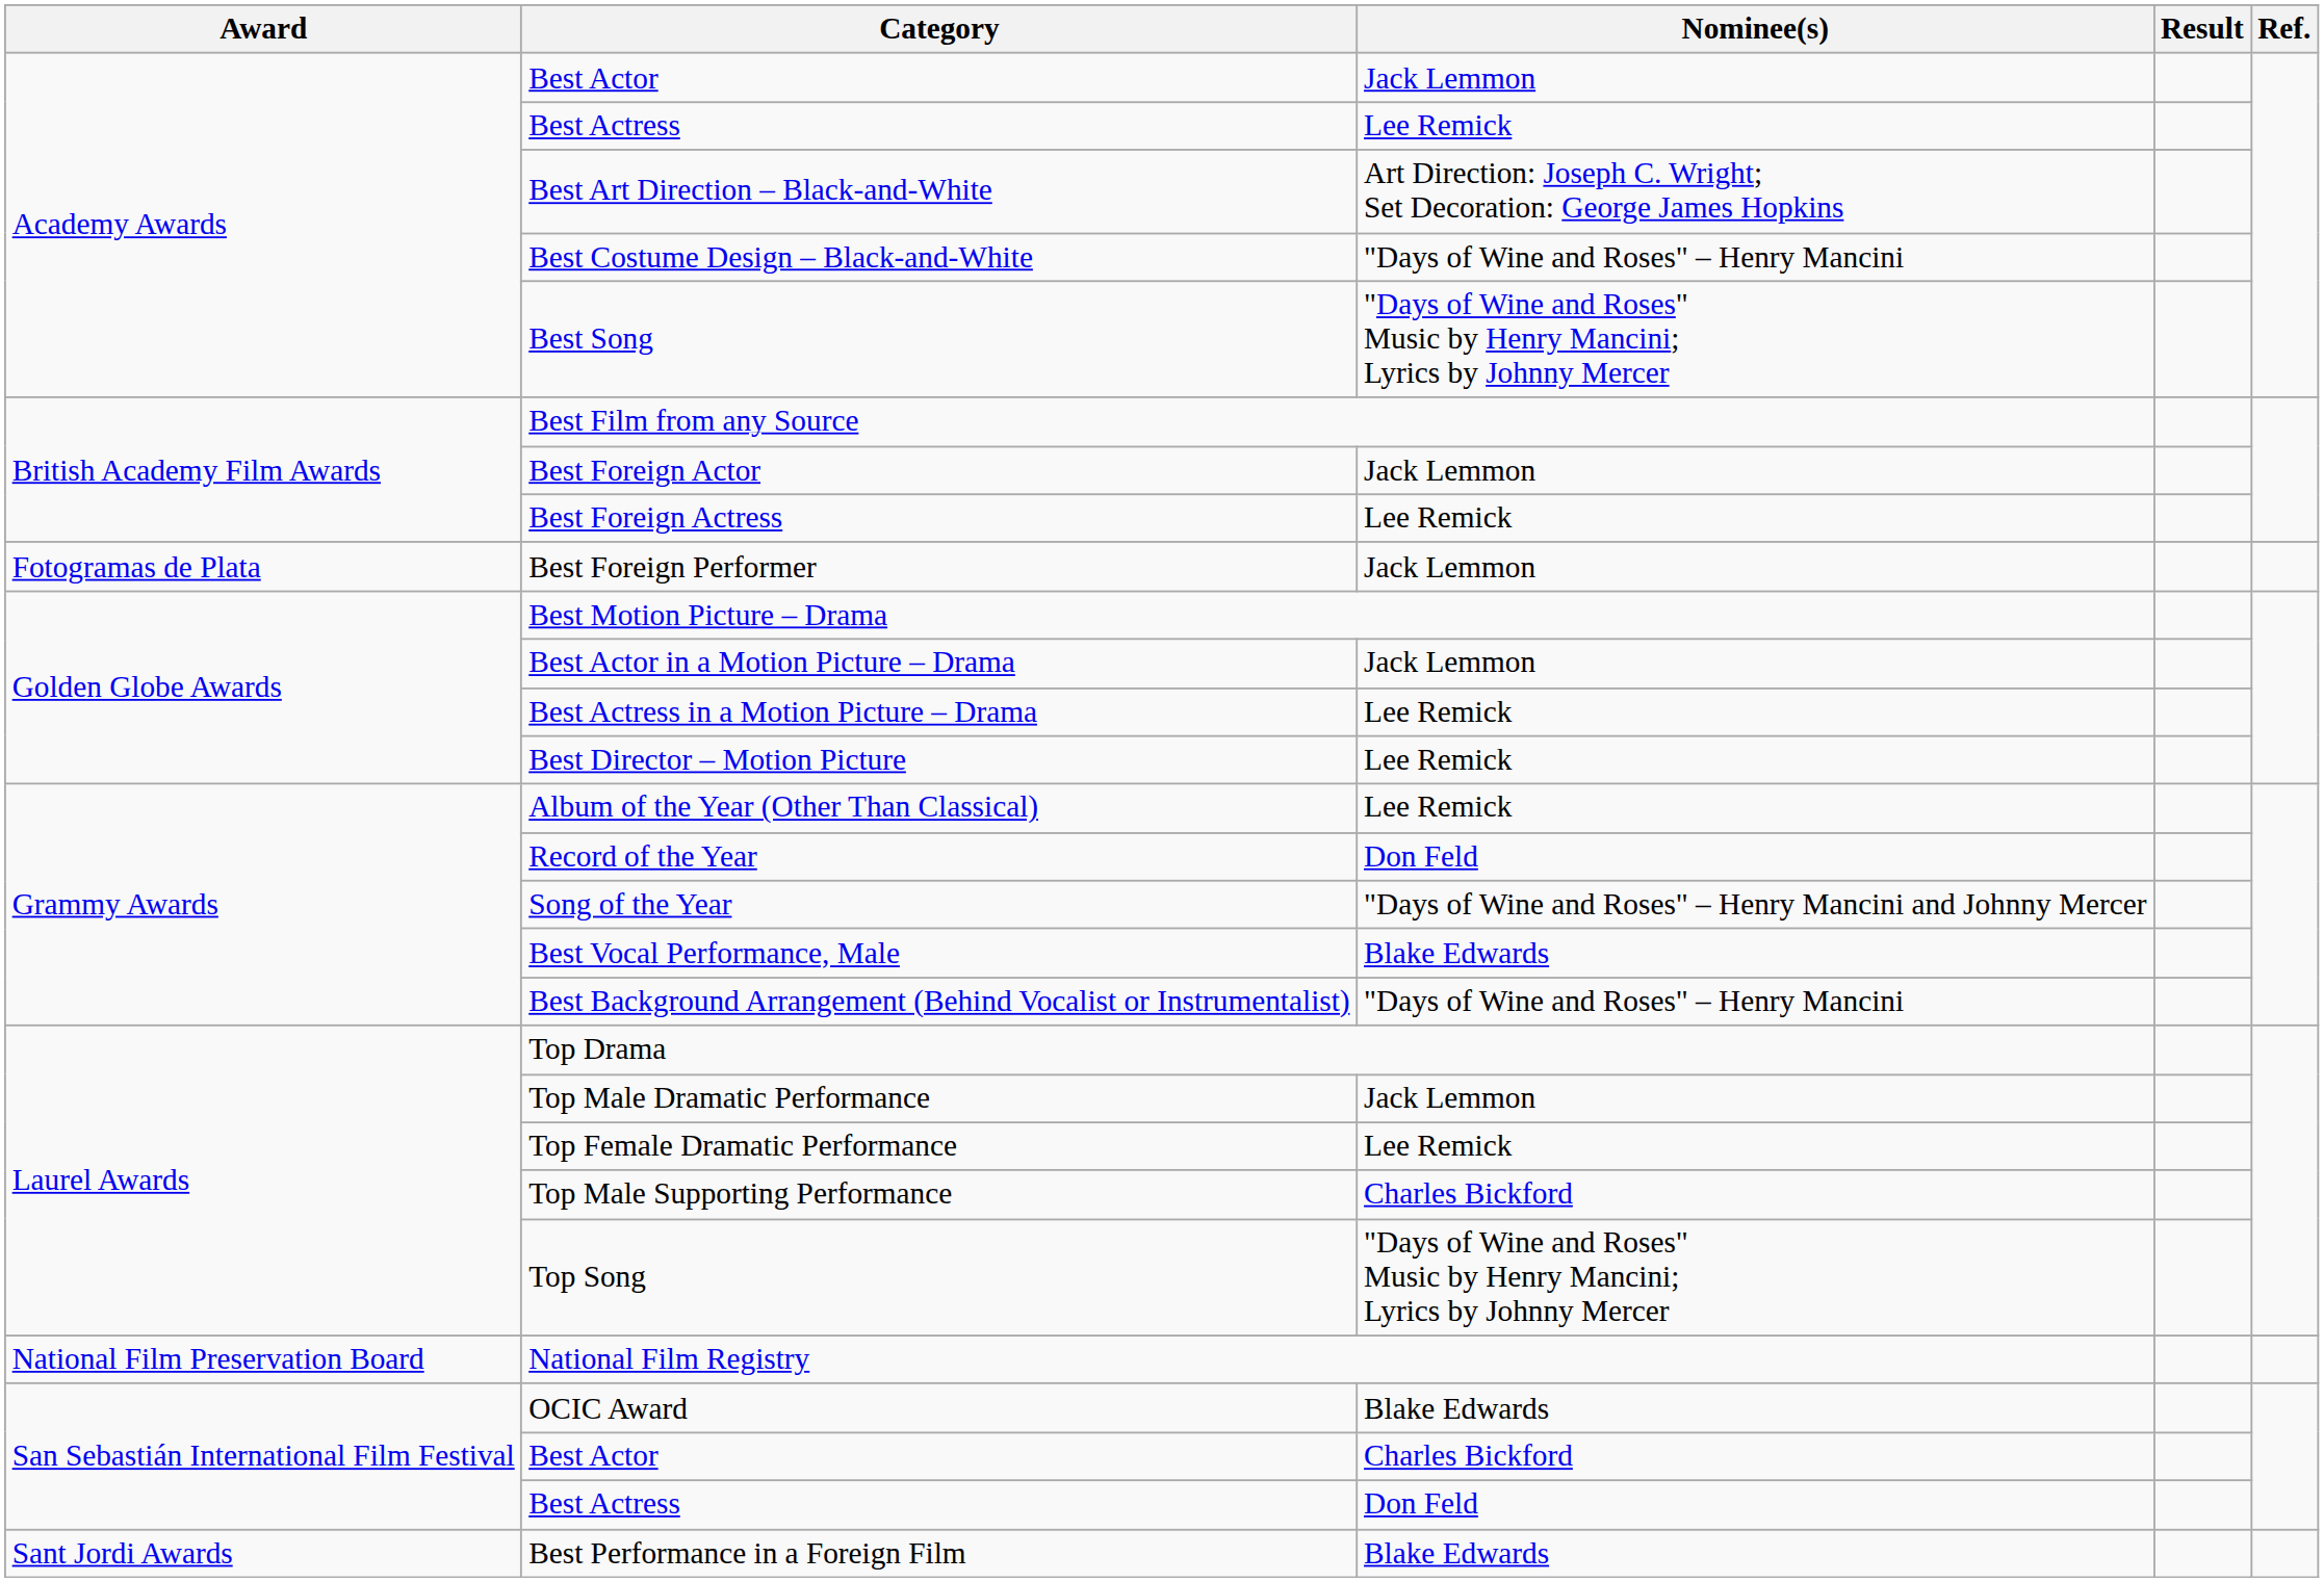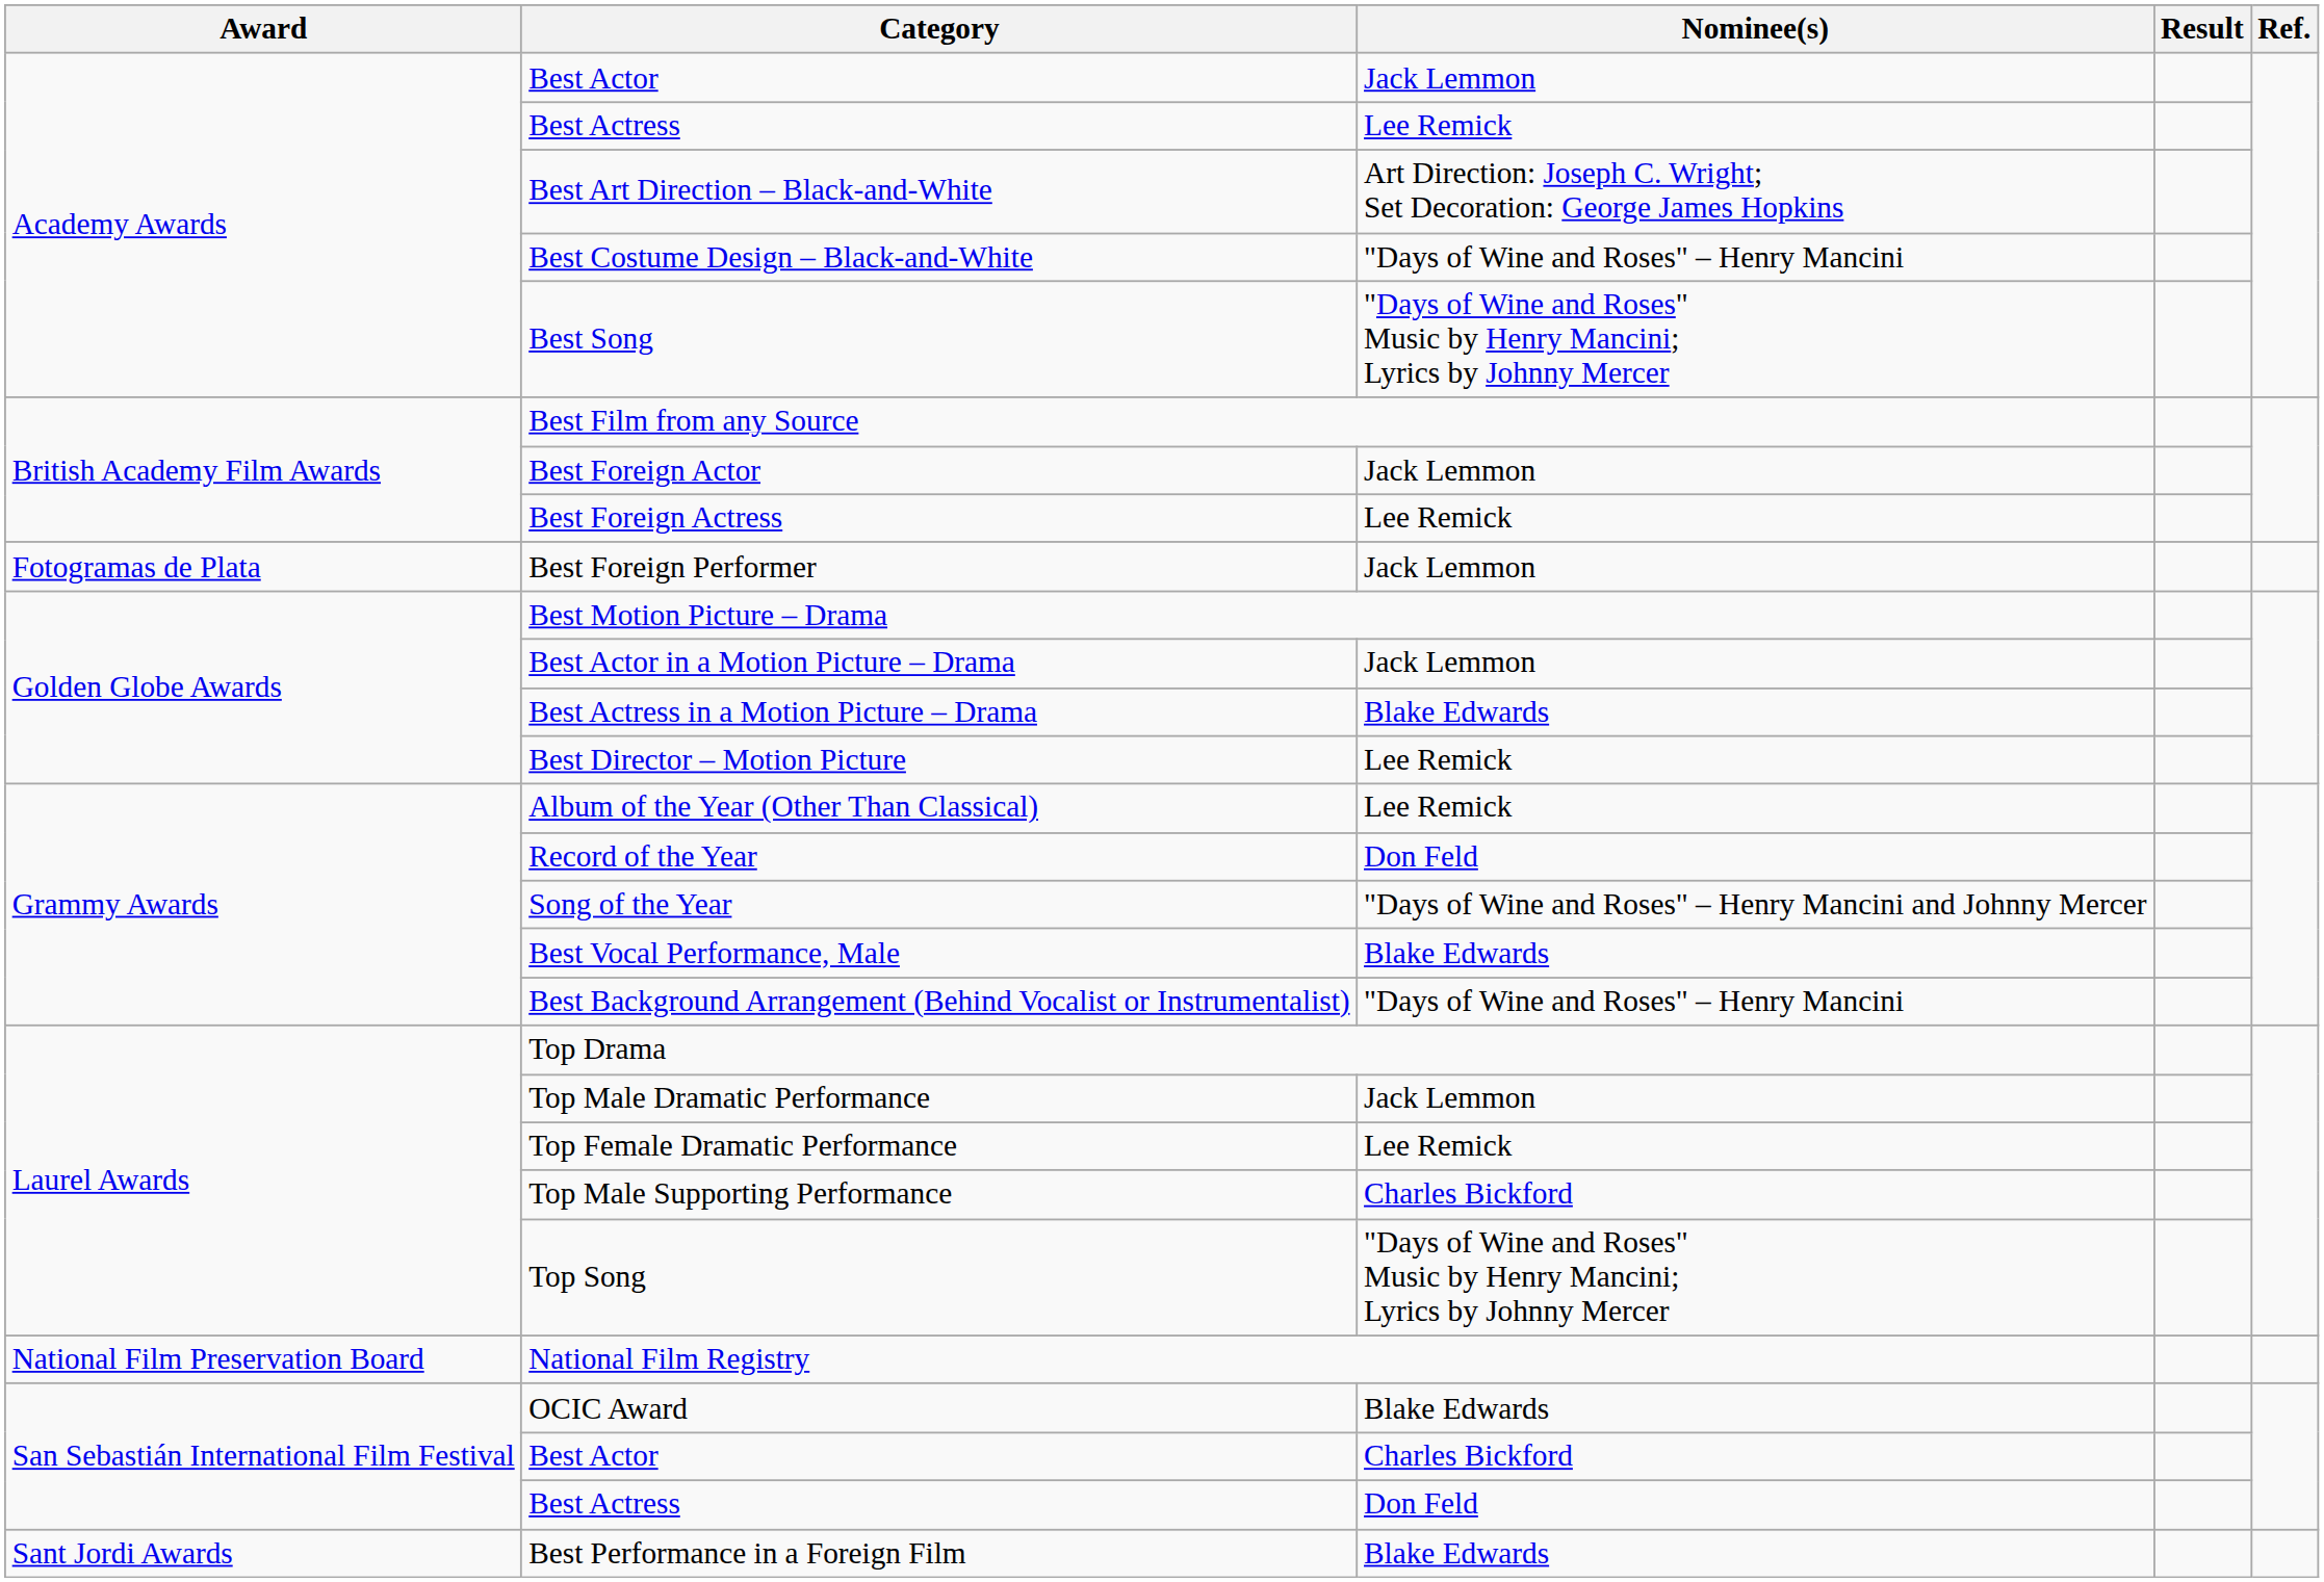 <table class="wikitable plainrowheaders">
 <tr>
 <th>Award</th>
 <th>Category</th>
 <th>Nominee(s)</th>
 <th>Result</th>
 <th>Ref.</th>
 </tr>
 <tr>
 <td rowspan="5"><a href='#'>Academy Awards</a></td>
 <td><a href='#'>Best Actor</a></td>
 <td><a href='#'>Jack Lemmon</a></td>
 <td></td>
 <td align="center" rowspan="5"> <br> </td>
 </tr>
 <tr>
 <td><a href='#'>Best Actress</a></td>
 <td><a href='#'>Lee Remick</a></td>
 <td></td>
 </tr>
 <tr>
 <td><a href='#'>Best Art Direction – Black-and-White</a></td>
 <td>Art Direction: <a href='#'>Joseph C. Wright</a>; <br> Set Decoration: <a href='#'>George James Hopkins</a></td>
 <td></td>
 </tr>
 <tr>
 <td><a href='#'>Best Costume Design – Black-and-White</a></td>
 <td>"Days of Wine and Roses" – Henry Mancini</td>
 <td></td>
 </tr>
 <tr>
 <td><a href='#'>Best Song</a></td>
 <td>"<a href='#'>Days of Wine and Roses</a>" <br> Music by <a href='#'>Henry Mancini</a>; <br> Lyrics by <a href='#'>Johnny Mercer</a></td>
 <td></td>
 </tr>
 <tr>
 <td rowspan="3"><a href='#'>British Academy Film Awards</a></td>
 <td colspan="2"><a href='#'>Best Film from any Source</a></td>
 <td></td>
 <td align="center" rowspan="3"></td>
 </tr>
 <tr>
 <td><a href='#'>Best Foreign Actor</a></td>
 <td>Jack Lemmon</td>
 <td></td>
 </tr>
 <tr>
 <td><a href='#'>Best Foreign Actress</a></td>
 <td>Lee Remick</td>
 <td></td>
 </tr>
 <tr>
 <td><a href='#'>Fotogramas de Plata</a></td>
 <td>Best Foreign Performer</td>
 <td>Jack Lemmon</td>
 <td></td>
 </tr>
 <tr>
 <td rowspan="4"><a href='#'>Golden Globe Awards</a></td>
 <td colspan="2"><a href='#'>Best Motion Picture – Drama</a></td>
 <td></td>
 <td align="center" rowspan="4"></td>
 </tr>
 <tr>
 <td><a href='#'>Best Actor in a Motion Picture – Drama</a></td>
 <td>Jack Lemmon</td>
 <td></td>
 </tr>
 <tr>
 <td><a href='#'>Best Actress in a Motion Picture – Drama</a></td>
-<td>Lee Remick</td>
+<td><a href='#'>Blake Edwards</a></td>
 <td></td>
 </tr>
 <tr>
 <td><a href='#'>Best Director – Motion Picture</a></td>
 <td>Lee Remick</td>
 <td></td>
 </tr>
 <tr>
 <td rowspan="5"><a href='#'>Grammy Awards</a></td>
 <td><a href='#'>Album of the Year (Other Than Classical)</a></td>
 <td>Lee Remick</td>
 <td></td>
 <td align="center" rowspan="5"></td>
 </tr>
 <tr>
 <td><a href='#'>Record of the Year</a></td>
 <td><a href='#'>Don Feld</a></td>
 <td></td>
 </tr>
 <tr>
 <td><a href='#'>Song of the Year</a></td>
 <td>"Days of Wine and Roses" – Henry Mancini and Johnny Mercer</td>
 <td></td>
 </tr>
 <tr>
 <td><a href='#'>Best Vocal Performance, Male</a></td>
 <td><a href='#'>Blake Edwards</a></td>
 <td></td>
 </tr>
 <tr>
 <td><a href='#'>Best Background Arrangement (Behind Vocalist or Instrumentalist)</a></td>
 <td>"Days of Wine and Roses" – Henry Mancini</td>
 <td></td>
 </tr>
 <tr>
 <td rowspan="5"><a href='#'>Laurel Awards</a></td>
 <td colspan="2">Top Drama</td>
 <td></td>
 <td align="center" rowspan="5"></td>
 </tr>
 <tr>
 <td>Top Male Dramatic Performance</td>
 <td>Jack Lemmon</td>
 <td></td>
 </tr>
 <tr>
 <td>Top Female Dramatic Performance</td>
 <td>Lee Remick</td>
 <td></td>
 </tr>
 <tr>
 <td>Top Male Supporting Performance</td>
 <td><a href='#'>Charles Bickford</a></td>
 <td></td>
 </tr>
 <tr>
 <td>Top Song</td>
 <td>"Days of Wine and Roses" <br> Music by Henry Mancini; <br> Lyrics by Johnny Mercer</td>
 <td></td>
 </tr>
 <tr>
 <td><a href='#'>National Film Preservation Board</a></td>
 <td colspan="2"><a href='#'>National Film Registry</a></td>
 <td></td>
 <td align="center"></td>
 </tr>
 <tr>
 <td rowspan="3"><a href='#'>San Sebastián International Film Festival</a></td>
 <td>OCIC Award</td>
 <td>Blake Edwards</td>
 <td></td>
 <td align="center" rowspan="3"></td>
 </tr>
 <tr>
 <td><a href='#'>Best Actor</a></td>
 <td><a href='#'>Charles Bickford</a></td>
 <td></td>
 </tr>
 <tr>
 <td><a href='#'>Best Actress</a></td>
 <td><a href='#'>Don Feld</a></td>
 <td></td>
 </tr>
 <tr>
 <td><a href='#'>Sant Jordi Awards</a></td>
 <td>Best Performance in a Foreign Film</td>
 <td><a href='#'>Blake Edwards</a></td>
 <td></td>
 <td align="center"></td>
 </tr>
 </table>
